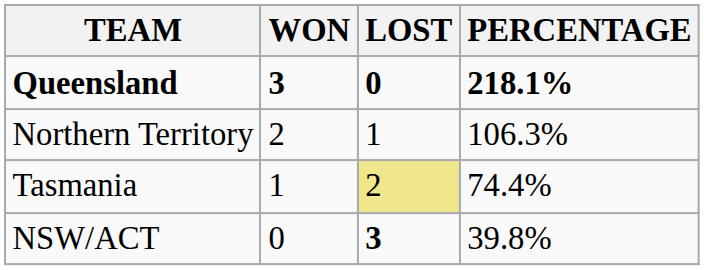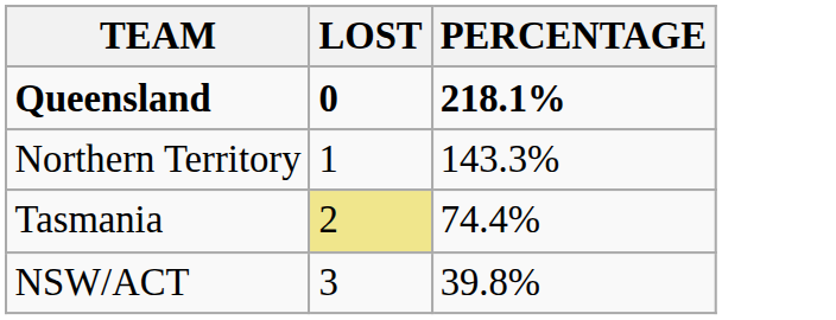 <table class="wikitable">
 <tr>
 <th>TEAM</th>
-<th>WON</th>
 <th>LOST</th>
 <th>PERCENTAGE</th>
 </tr>
 <tr>
 <td><strong>Queensland</strong></td>
-<td><strong>3</strong></td>
 <td><strong>0</strong></td>
 <td><strong>218.1%</strong></td>
 </tr>
 <tr>
 <td>Northern Territory</td>
-<td>2</td>
 <td>1</td>
-<td>106.3%</td>
+<td>143.3%</td>
 </tr>
 <tr>
 <td>Tasmania</td>
-<td>1</td>
 <td style="background: khaki;">2</td>
 <td>74.4%</td>
 </tr>
 <tr>
 <td>NSW/ACT</td>
-<td>0</td>
-<td><strong>3</strong></td>
+<td>3</td>
 <td>39.8%</td>
 </tr>
 </table>
